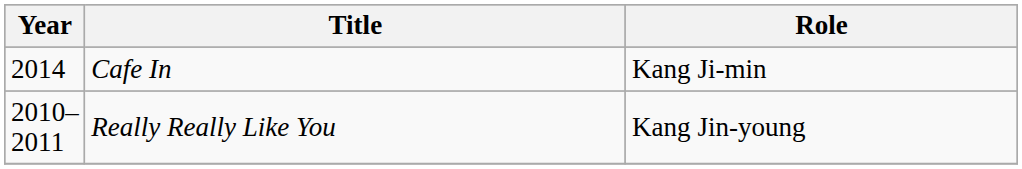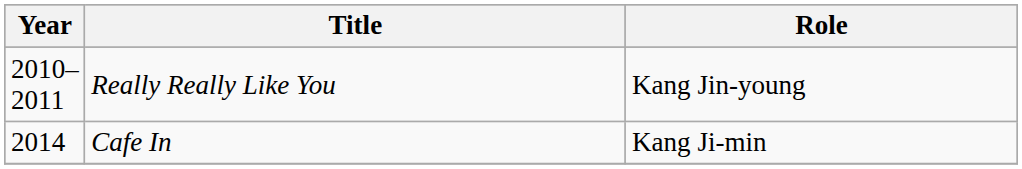 <table class="wikitable" style="width:600px">
 <tr>
 <th width=10>Year</th>
 <th>Title</th>
 <th>Role</th>
 </tr>
 <tr>
+<td>2010–2011</td>
+<td><em>Really Really Like You</em></td>
+<td>Kang Jin-young</td>
+</tr>
+<tr>
 <td>2014</td>
 <td><em>Cafe In</em></td>
 <td>Kang Ji-min</td>
 </tr>
 <tr>
-<td>2010–2011</td>
-<td><em>Really Really Like You</em></td>
-<td>Kang Jin-young</td>
-</tr>
-<tr>
 </tr>
 </table>
